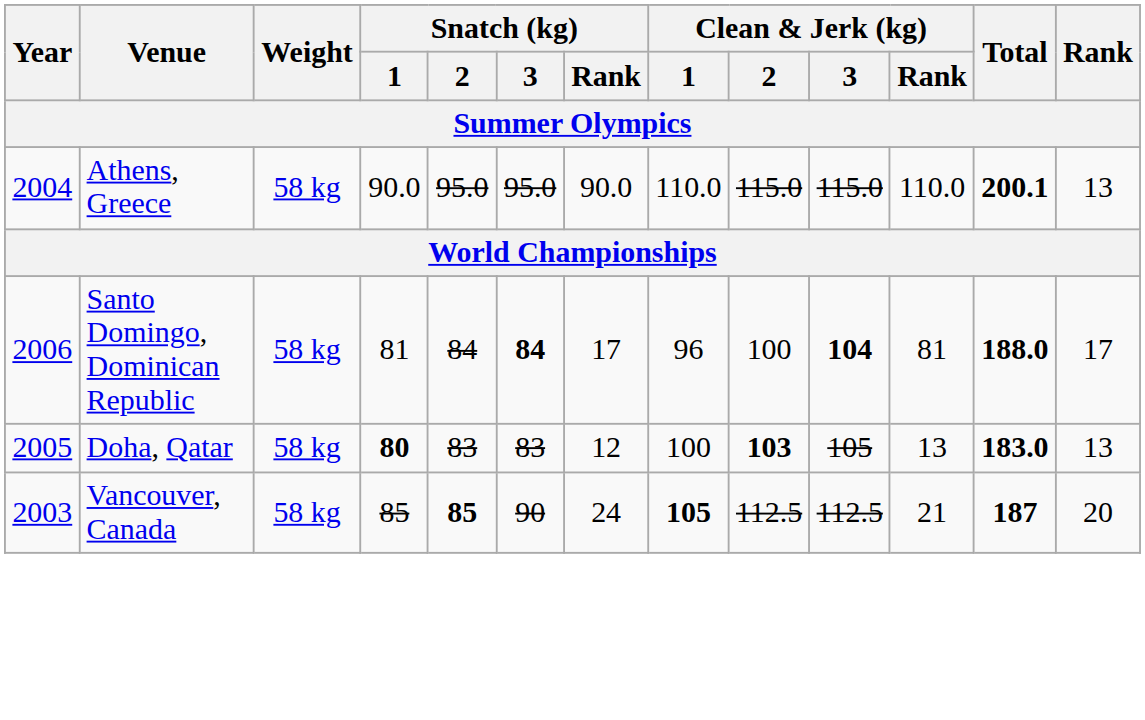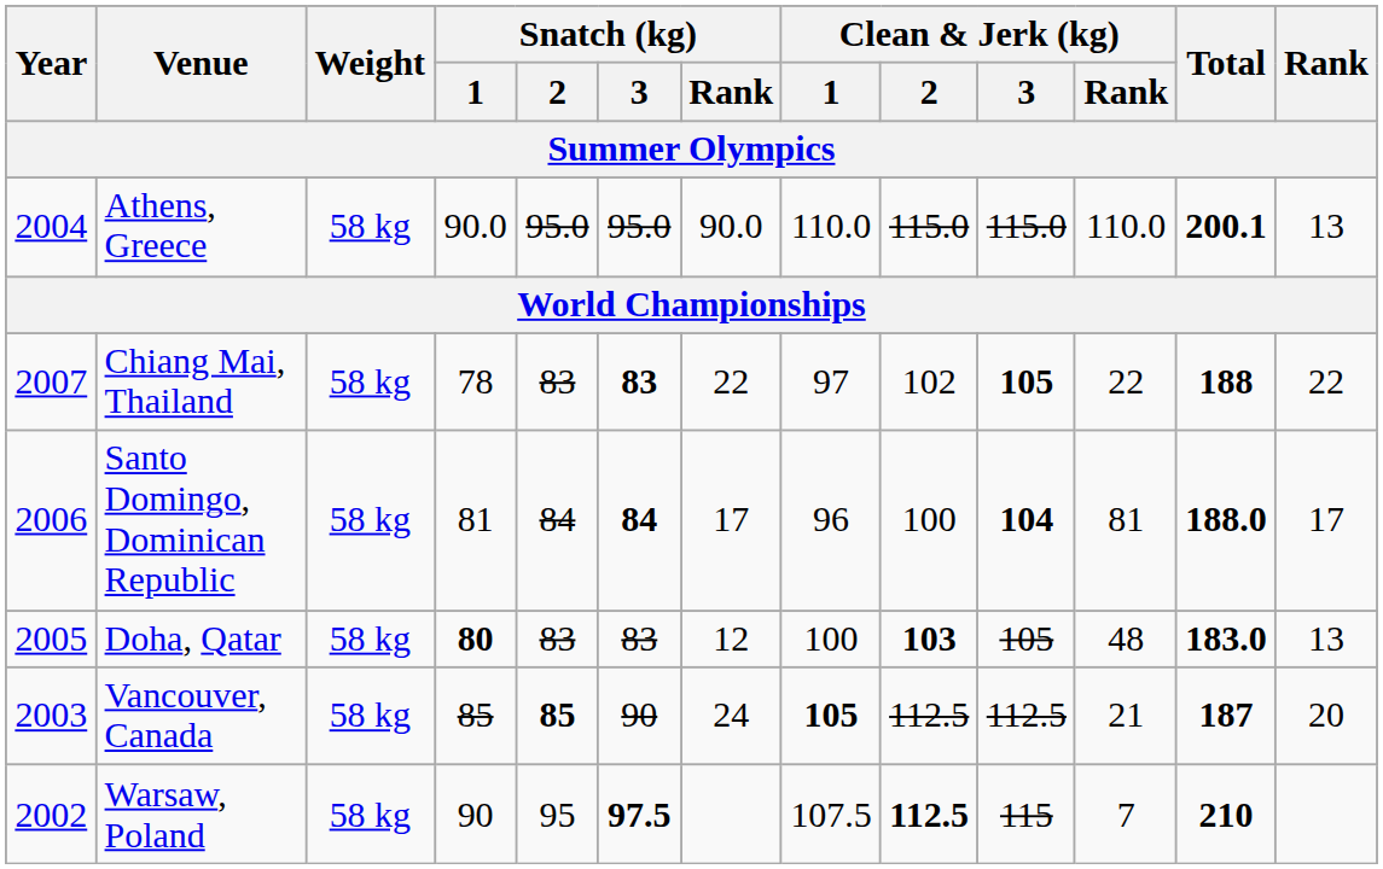 <table class = "wikitable" style="text-align:center;">
 <tr>
 <th rowspan=2 width=40>Year</th>
 <th rowspan=2 width=250>Venue</th>
 <th rowspan=2 width=60>Weight</th>
 <th colspan=4>Snatch (kg)</th>
 <th colspan=4>Clean & Jerk (kg)</th>
 <th rowspan=2 width=40>Total</th>
 <th rowspan=2 width=40>Rank</th>
 </tr>
 <tr>
 <th width=40>1</th>
 <th width=40>2</th>
 <th width=40>3</th>
 <th width=40>Rank</th>
 <th width=40>1</th>
 <th width=40>2</th>
 <th width=40>3</th>
 <th width=40>Rank</th>
 </tr>
 <tr>
 <th colspan=13><a href='#'>Summer Olympics</a></th>
 </tr>
 <tr>
 <td><a href='#'>2004</a></td>
 <td align=left> <a href='#'>Athens</a>, <a href='#'>Greece</a></td>
 <td><a href='#'>58 kg</a></td>
 <td>90.0</td>
 <td><s>95.0</s></td>
 <td><s>95.0</s></td>
 <td>90.0</td>
 <td>110.0</td>
 <td><s>115.0</s></td>
 <td><s>115.0</s></td>
 <td>110.0</td>
 <td><strong>200.1</strong></td>
 <td>13</td>
 </tr>
 <tr>
 <th colspan=13><a href='#'>World Championships</a></th>
 </tr>
 <tr>
+<td><a href='#'>2007</a></td>
+<td align=left> <a href='#'>Chiang Mai</a>, <a href='#'>Thailand</a></td>
+<td><a href='#'>58 kg</a></td>
+<td>78</td>
+<td><s> 83</s></td>
+<td><strong>83</strong></td>
+<td>22</td>
+<td>97</td>
+<td>102</td>
+<td><strong>105</strong></td>
+<td>22</td>
+<td><strong>188</strong></td>
+<td>22</td>
+</tr>
+<tr>
 <td><a href='#'>2006</a></td>
 <td align=left> <a href='#'>Santo Domingo</a>, <a href='#'>Dominican Republic</a></td>
 <td><a href='#'>58 kg</a></td>
 <td>81</td>
 <td><s> 84</s></td>
 <td><strong>84</strong></td>
 <td>17</td>
 <td>96</td>
 <td>100</td>
 <td><strong>104</strong></td>
 <td>81</td>
 <td><strong>188.0</strong></td>
 <td>17</td>
 </tr>
 <tr>
 <td><a href='#'>2005</a></td>
 <td align=left> <a href='#'>Doha</a>, <a href='#'>Qatar</a></td>
 <td><a href='#'>58 kg</a></td>
 <td><strong>80</strong></td>
 <td><s> 83</s></td>
 <td><s> 83</s></td>
 <td>12</td>
 <td>100</td>
 <td><strong>103</strong></td>
 <td><s>105</s></td>
-<td>13</td>
+<td>48</td>
 <td><strong>183.0</strong></td>
 <td>13</td>
 </tr>
 <tr>
 <td><a href='#'>2003</a></td>
 <td align=left> <a href='#'>Vancouver</a>, <a href='#'>Canada</a></td>
 <td><a href='#'>58 kg</a></td>
 <td><s>85</s></td>
 <td><strong>85</strong></td>
 <td><s>90</s></td>
 <td>24</td>
 <td><strong>105</strong></td>
 <td><s>112.5</s></td>
 <td><s>112.5</s></td>
 <td>21</td>
 <td><strong>187</strong></td>
 <td>20</td>
 </tr>
+<tr>
+<td><a href='#'>2002</a></td>
+<td align=left> <a href='#'>Warsaw</a>, <a href='#'>Poland</a></td>
+<td><a href='#'>58 kg</a></td>
+<td>90</td>
+<td>95</td>
+<td><strong>97.5</strong></td>
+<td></td>
+<td>107.5</td>
+<td><strong>112.5</strong></td>
+<td><s>115</s></td>
+<td>7</td>
+<td><strong>210</strong></td>
+<td></td>
+</tr>
 </table>
